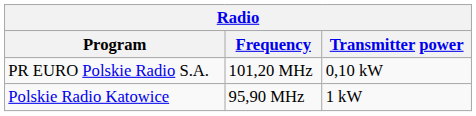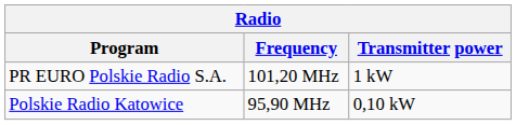 <table class="wikitable" style="width: 450px;">
 <tr>
 <th colspan="4" align="center"><a href='#'>Radio</a></th>
 </tr>
 <tr>
 <th>Program</th>
 <th><a href='#'>Frequency</a></th>
 <th><a href='#'>Transmitter</a> <a href='#'>power</a></th>
 </tr>
 <tr>
 <td>PR EURO <a href='#'>Polskie Radio</a> S.A.</td>
 <td>101,20 MHz</td>
-<td>0,10 kW</td>
+<td>1 kW</td>
 </tr>
 <tr>
 <td><a href='#'>Polskie Radio Katowice</a></td>
 <td>95,90 MHz</td>
-<td>1 kW</td>
+<td>0,10 kW</td>
 </tr>
 </table>
